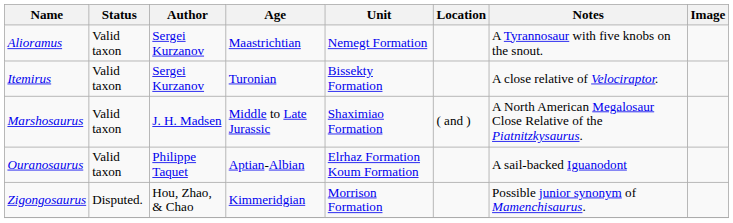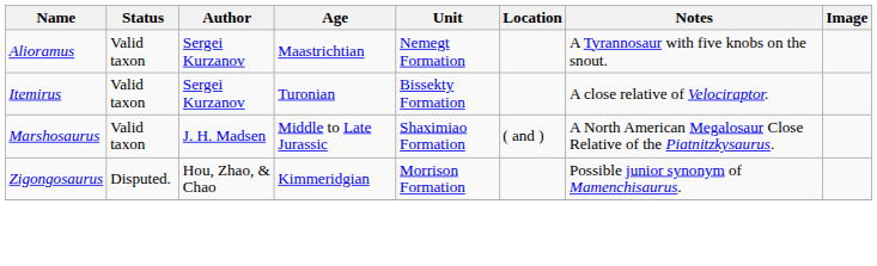 <table class="wikitable sortable" align="center" width="100%">
 <tr>
 <th>Name</th>
 <th>Status</th>
 <th>Author</th>
 <th>Age</th>
 <th>Unit</th>
 <th>Location</th>
 <th class="unsortable">Notes</th>
 <th>Image</th>
 </tr>
 <tr>
 <td><em><a href='#'>Alioramus</a></em></td>
 <td>Valid taxon</td>
 <td><a href='#'>Sergei Kurzanov</a></td>
 <td><a href='#'>Maastrichtian</a></td>
 <td><a href='#'>Nemegt Formation</a></td>
 <td></td>
 <td>A <a href='#'>Tyrannosaur</a> with five knobs on the snout.</td>
 <td></td>
 </tr>
 <tr>
 <td><em><a href='#'>Itemirus</a></em></td>
 <td>Valid taxon</td>
 <td><a href='#'>Sergei Kurzanov</a></td>
 <td><a href='#'>Turonian</a></td>
 <td><a href='#'>Bissekty Formation</a></td>
 <td></td>
 <td>A close relative of <em><a href='#'>Velociraptor</a>.</em></td>
 <td></td>
 </tr>
 <tr>
 <td><em><a href='#'>Marshosaurus</a></em></td>
 <td>Valid taxon</td>
 <td><a href='#'>J. H. Madsen</a></td>
 <td><a href='#'>Middle</a> to <a href='#'>Late Jurassic</a></td>
 <td><a href='#'>Shaximiao Formation</a></td>
 <td> ( and )</td>
 <td>A North American <a href='#'>Megalosaur</a> Close Relative of the <em><a href='#'>Piatnitzkysaurus</a></em>.</td>
 <td></td>
 </tr>
 <tr>
-<td><em><a href='#'>Ouranosaurus</a></em></td>
-<td>Valid taxon</td>
-<td><a href='#'>Philippe Taquet</a></td>
-<td><a href='#'>Aptian</a>-<a href='#'>Albian</a></td>
-<td><a href='#'>Elrhaz Formation</a> <a href='#'>Koum Formation</a></td>
-<td> </td>
-<td>A sail-backed <a href='#'>Iguanodont</a></td>
-<td></td>
-</tr>
-<tr>
 <td><em><a href='#'>Zigongosaurus</a></em></td>
 <td>Disputed.</td>
 <td>Hou, Zhao, & Chao</td>
 <td><a href='#'>Kimmeridgian</a></td>
 <td><a href='#'>Morrison Formation</a></td>
 <td></td>
 <td>Possible <a href='#'>junior synonym</a> of <em><a href='#'>Mamenchisaurus</a></em>.</td>
 <td></td>
 </tr>
 <tr>
 </tr>
 </table>
